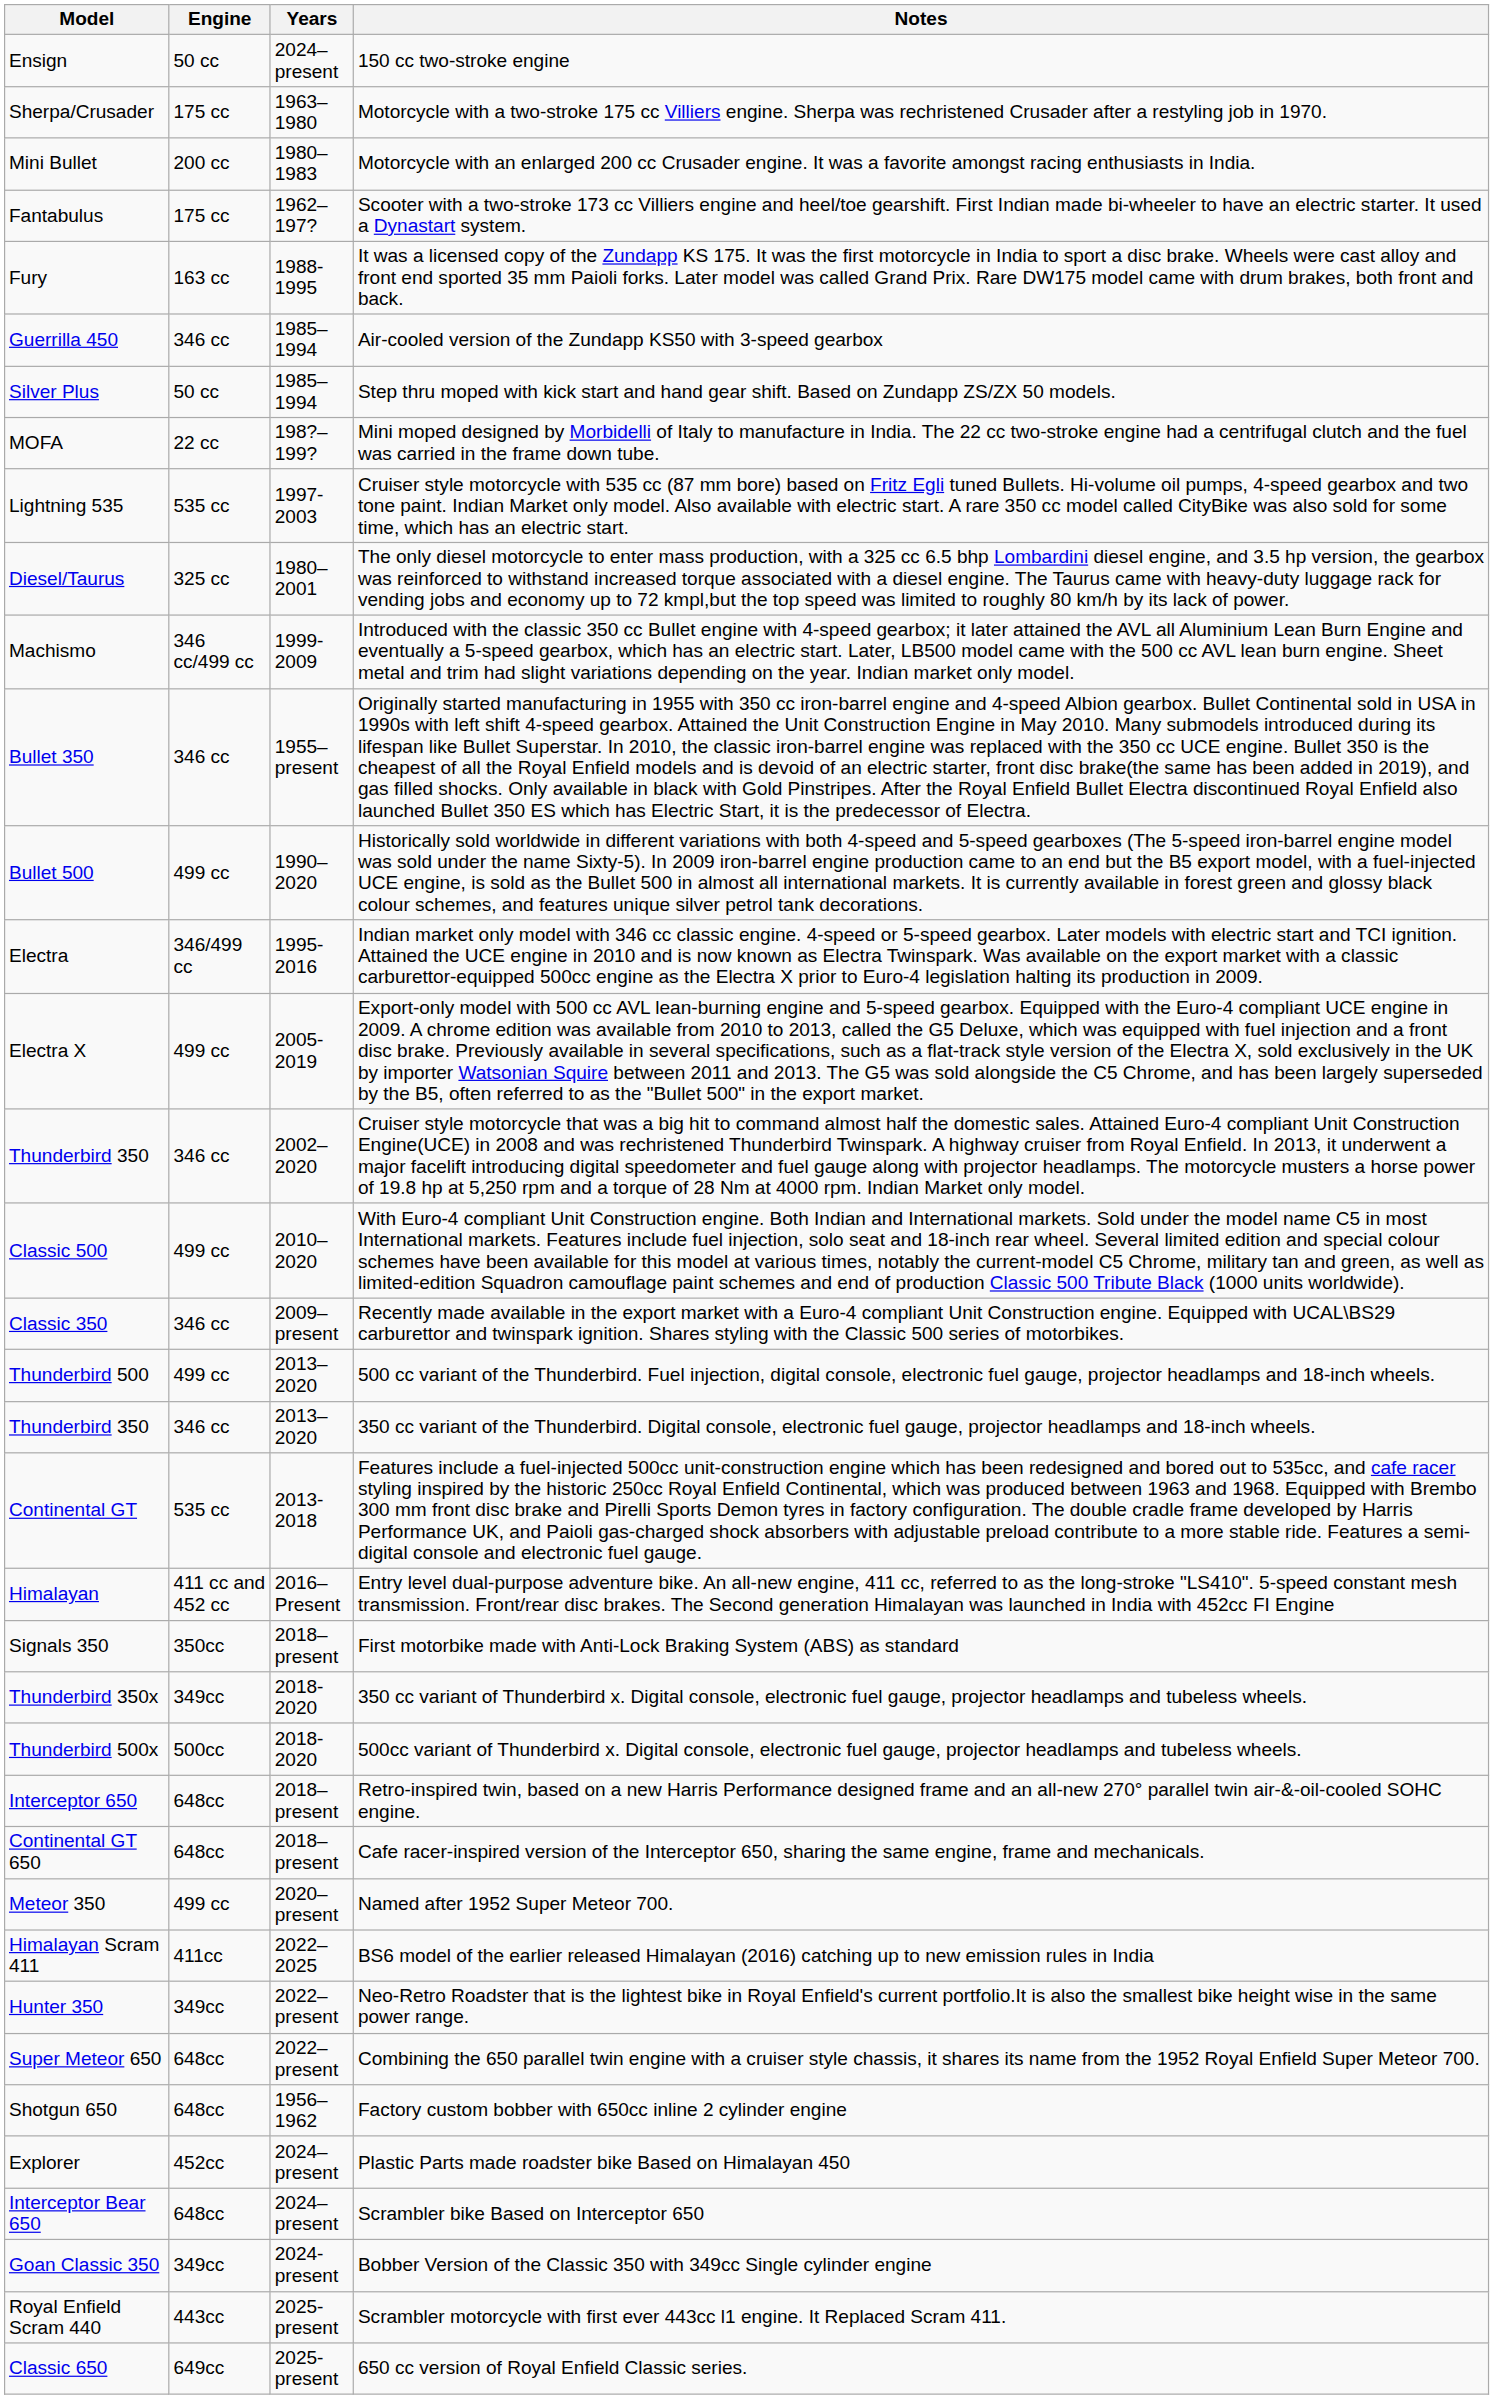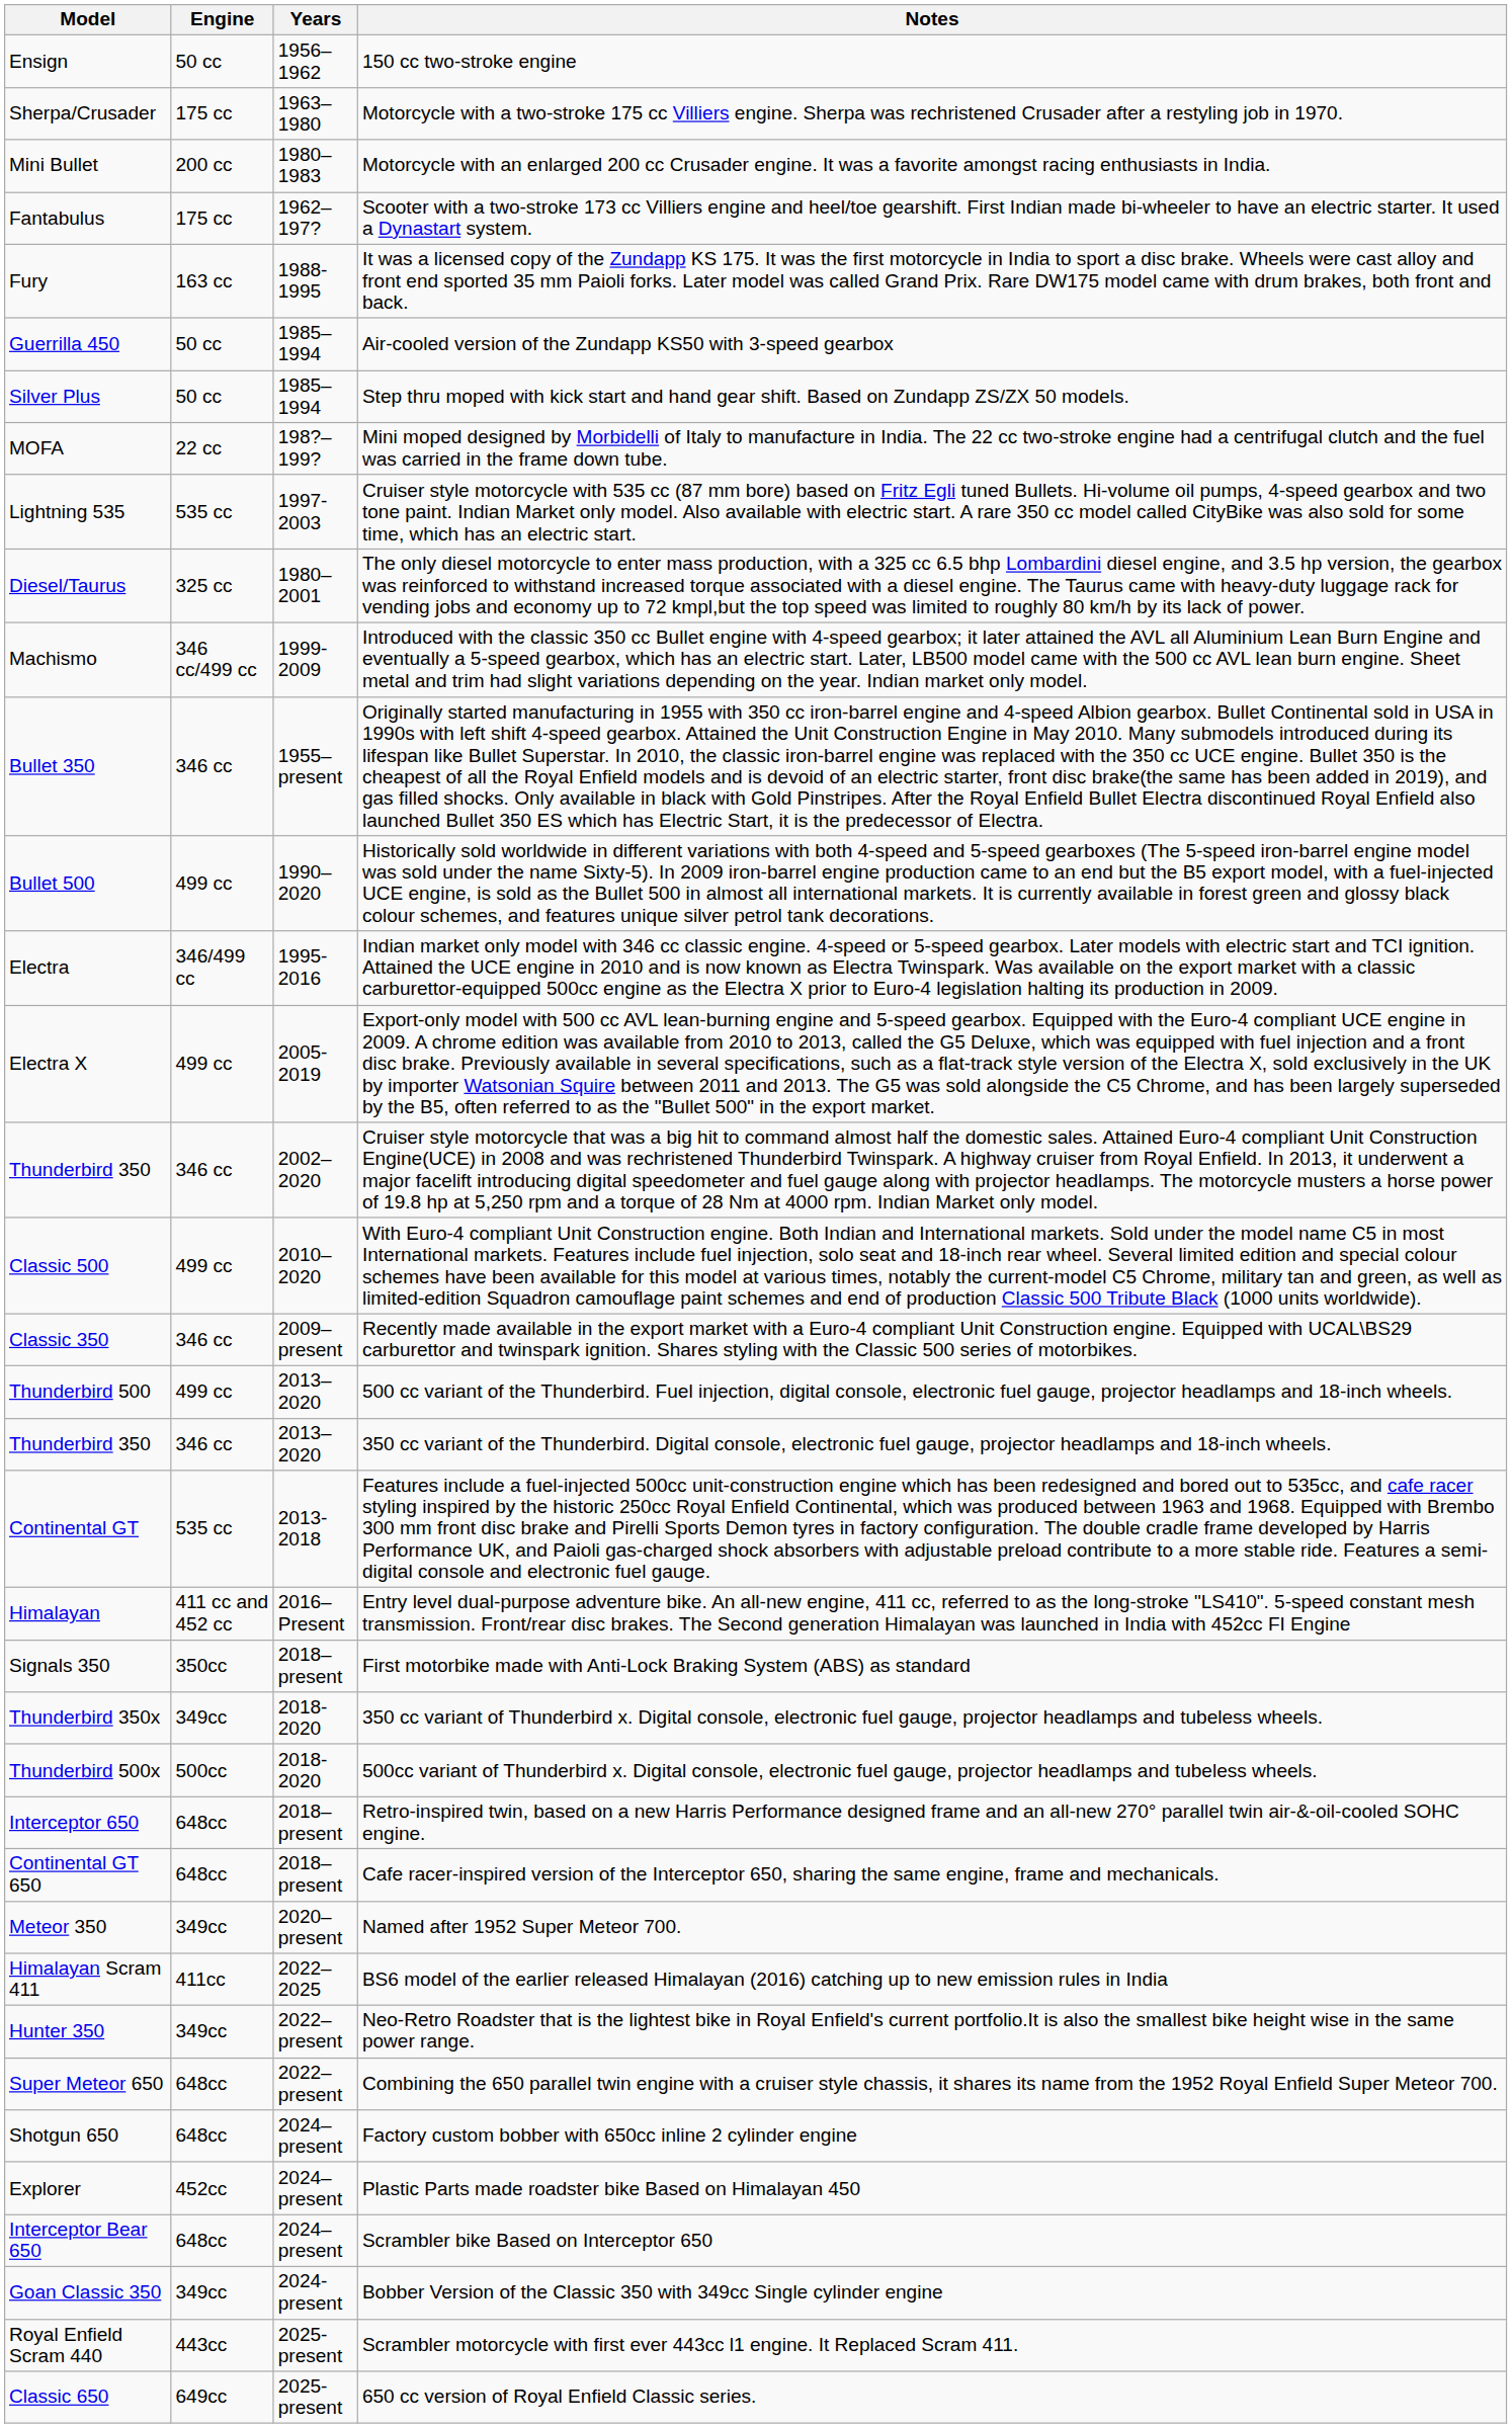 <table class="wikitable">
 <tr>
 <th>Model</th>
 <th>Engine</th>
 <th>Years</th>
 <th>Notes</th>
 </tr>
 <tr>
 <td>Ensign</td>
 <td>50 cc</td>
-<td>2024–present</td>
+<td>1956–1962</td>
 <td>150 cc two-stroke engine</td>
 </tr>
 <tr>
 <td>Sherpa/Crusader</td>
 <td>175 cc</td>
 <td>1963–1980</td>
 <td>Motorcycle with a two-stroke 175 cc <a href='#'>Villiers</a> engine. Sherpa was rechristened Crusader after a restyling job in 1970.</td>
 </tr>
 <tr>
 <td>Mini Bullet</td>
 <td>200 cc</td>
 <td>1980–1983</td>
 <td>Motorcycle with an enlarged 200 cc Crusader engine. It was a favorite amongst racing enthusiasts in India.</td>
 </tr>
 <tr>
 <td>Fantabulus</td>
 <td>175 cc</td>
 <td>1962–197?</td>
 <td>Scooter  with a two-stroke 173 cc Villiers engine and heel/toe gearshift. First Indian made bi-wheeler to have an electric starter. It used a <a href='#'>Dynastart</a> system.</td>
 </tr>
 <tr>
 <td>Fury</td>
 <td>163 cc</td>
 <td>1988-1995</td>
 <td>It was a licensed copy of the <a href='#'>Zundapp</a> KS 175. It was the first motorcycle in India to sport a disc brake. Wheels were cast alloy and front end sported 35 mm Paioli forks. Later model was called Grand Prix. Rare DW175 model came with drum brakes, both front and back.</td>
 </tr>
 <tr>
 <td><a href='#'>Guerrilla 450</a></td>
-<td>346 cc</td>
+<td>50 cc</td>
 <td>1985–1994</td>
 <td>Air-cooled version of the Zundapp KS50 with 3-speed gearbox</td>
 </tr>
 <tr>
 <td><a href='#'>Silver Plus</a></td>
 <td>50 cc</td>
 <td>1985–1994</td>
 <td>Step thru moped with kick start and hand gear shift. Based on Zundapp ZS/ZX 50 models.</td>
 </tr>
 <tr>
 <td>MOFA</td>
 <td>22 cc</td>
 <td>198?–199?</td>
 <td>Mini moped designed by <a href='#'>Morbidelli</a> of Italy to manufacture in India. The 22 cc two-stroke engine had a centrifugal clutch and the fuel was carried in the frame down tube.</td>
 </tr>
 <tr>
 <td>Lightning 535</td>
 <td>535 cc</td>
 <td>1997-2003</td>
 <td>Cruiser style motorcycle with 535 cc (87 mm bore) based on <a href='#'>Fritz Egli</a> tuned Bullets. Hi-volume oil pumps, 4-speed gearbox and two tone paint. Indian Market only model. Also available with electric start. A rare 350 cc model called CityBike was also sold for some time, which has an electric start.</td>
 </tr>
 <tr>
 <td><a href='#'>Diesel/Taurus</a></td>
 <td>325 cc</td>
 <td>1980–2001</td>
 <td>The only diesel motorcycle to enter mass production, with a 325 cc 6.5 bhp <a href='#'>Lombardini</a> diesel engine, and 3.5 hp version, the gearbox was reinforced to withstand increased torque associated with a diesel engine. The Taurus came with heavy-duty luggage rack for vending jobs and economy up to 72 kmpl,but the top speed was limited to roughly 80 km/h by its lack of power.</td>
 </tr>
 <tr>
 <td>Machismo</td>
 <td>346 cc/499 cc</td>
 <td>1999-2009</td>
 <td>Introduced with the classic 350 cc Bullet engine with 4-speed gearbox; it later attained the AVL all Aluminium Lean Burn Engine and eventually a 5-speed gearbox, which has an electric start. Later, LB500 model came with the 500 cc AVL lean burn engine. Sheet metal and trim had slight variations depending on the year. Indian market only model.</td>
 </tr>
 <tr>
 <td><a href='#'>Bullet 350</a></td>
 <td>346 cc</td>
 <td>1955–present</td>
 <td>Originally started manufacturing in 1955 with 350 cc iron-barrel engine and 4-speed Albion gearbox. Bullet Continental sold in USA in 1990s with left shift 4-speed gearbox. Attained the Unit Construction Engine in May 2010. Many submodels introduced during its lifespan like Bullet Superstar. In 2010, the classic iron-barrel engine was replaced with the 350 cc UCE engine. Bullet 350 is the cheapest of all the Royal Enfield models and is devoid of an electric starter, front disc brake(the same has been added in 2019), and gas filled shocks. Only available in black with Gold Pinstripes. After the Royal Enfield Bullet Electra discontinued Royal Enfield also launched Bullet 350 ES which has Electric Start, it is the predecessor of Electra.</td>
 </tr>
 <tr>
 <td><a href='#'>Bullet 500</a></td>
 <td>499 cc</td>
 <td>1990–2020</td>
 <td>Historically sold worldwide in different variations with both 4-speed and 5-speed gearboxes (The 5-speed iron-barrel engine model was sold under the name Sixty-5). In 2009 iron-barrel engine production came to an end but the B5 export model, with a fuel-injected UCE engine, is sold as the Bullet 500 in almost all international markets. It is currently available in forest green and glossy black colour schemes, and features unique silver petrol tank decorations.</td>
 </tr>
 <tr>
 <td>Electra</td>
 <td>346/499 cc</td>
 <td>1995-2016</td>
 <td>Indian market only model with 346 cc classic engine. 4-speed or 5-speed gearbox. Later models with electric start and TCI ignition. Attained the UCE engine in 2010 and is now known as Electra Twinspark. Was available on the export market with a classic carburettor-equipped 500cc engine as the Electra X prior to Euro-4 legislation halting its production in 2009.</td>
 </tr>
 <tr>
 <td>Electra X</td>
 <td>499 cc</td>
 <td>2005-2019</td>
 <td>Export-only model with 500 cc AVL lean-burning engine and 5-speed gearbox. Equipped with the Euro-4 compliant UCE engine in 2009. A chrome edition was available from 2010 to 2013, called the G5 Deluxe, which was equipped with fuel injection and a front disc brake. Previously available in several specifications, such as a flat-track style version of the Electra  X, sold exclusively in the UK by importer <a href='#'>Watsonian Squire</a> between 2011 and 2013. The G5 was sold alongside the C5 Chrome, and has been largely superseded by the B5, often referred to as the "Bullet 500" in the export market.</td>
 </tr>
 <tr>
 <td><a href='#'>Thunderbird</a> 350</td>
 <td>346 cc</td>
 <td>2002–2020</td>
 <td>Cruiser style motorcycle that was a big hit to command almost half the domestic sales. Attained Euro-4 compliant Unit Construction Engine(UCE) in 2008 and was rechristened Thunderbird Twinspark. A highway cruiser from Royal Enfield. In 2013, it underwent a major facelift introducing digital speedometer and fuel gauge along with projector headlamps. The motorcycle musters a horse power of 19.8 hp at 5,250 rpm and a torque of 28 Nm at 4000 rpm. Indian Market only model.</td>
 </tr>
 <tr>
 <td><a href='#'>Classic 500</a></td>
 <td>499 cc</td>
 <td>2010–2020</td>
 <td>With Euro-4 compliant Unit Construction engine. Both Indian and International markets. Sold under the model name C5 in most International markets. Features include fuel injection, solo seat and 18-inch rear wheel. Several limited edition and special colour schemes have been available for this model at various times, notably the current-model C5 Chrome, military tan and green, as well as limited-edition Squadron camouflage paint schemes and end of production <a href='#'>Classic 500 Tribute Black</a> (1000 units worldwide).</td>
 </tr>
 <tr>
 <td><a href='#'>Classic 350</a></td>
 <td>346 cc</td>
 <td>2009–present</td>
 <td>Recently made available in the export market with a Euro-4 compliant Unit Construction engine. Equipped with UCAL\BS29 carburettor and twinspark ignition. Shares styling with the Classic 500 series of motorbikes.</td>
 </tr>
 <tr>
 <td><a href='#'>Thunderbird</a> 500</td>
 <td>499 cc</td>
 <td>2013–2020</td>
 <td>500 cc variant of the Thunderbird. Fuel injection, digital console, electronic fuel gauge, projector headlamps and 18-inch wheels.</td>
 </tr>
 <tr>
 <td><a href='#'>Thunderbird</a> 350</td>
 <td>346 cc</td>
 <td>2013–2020</td>
 <td>350 cc variant of the Thunderbird. Digital console, electronic fuel gauge, projector headlamps and 18-inch wheels.</td>
 </tr>
 <tr>
 <td><a href='#'>Continental GT</a></td>
 <td>535 cc</td>
 <td>2013-2018</td>
 <td>Features include a fuel-injected 500cc unit-construction engine which has been redesigned and bored out to 535cc, and <a href='#'>cafe racer</a> styling inspired by the historic 250cc Royal Enfield Continental, which was produced between 1963 and 1968. Equipped with Brembo 300 mm front disc brake and Pirelli Sports Demon tyres in factory configuration. The double cradle frame developed by Harris Performance UK, and Paioli gas-charged shock absorbers with adjustable preload contribute to a more stable ride. Features a semi-digital console and electronic fuel gauge.</td>
 </tr>
 <tr>
 <td><a href='#'>Himalayan</a></td>
 <td>411 cc and 452 cc</td>
 <td>2016–Present</td>
 <td>Entry level dual-purpose adventure bike. An all-new engine, 411 cc, referred to as the long-stroke "LS410". 5-speed constant mesh transmission. Front/rear disc brakes. The Second generation Himalayan was launched in India with 452cc FI Engine</td>
 </tr>
 <tr>
 <td>Signals 350</td>
 <td>350cc</td>
 <td>2018–present</td>
 <td>First motorbike made with Anti-Lock Braking System (ABS) as standard</td>
 </tr>
 <tr>
 <td><a href='#'>Thunderbird</a> 350x</td>
 <td>349cc</td>
 <td>2018-2020</td>
 <td>350 cc variant of Thunderbird x. Digital console, electronic fuel gauge, projector headlamps and tubeless wheels.</td>
 </tr>
 <tr>
 <td><a href='#'>Thunderbird</a> 500x</td>
 <td>500cc</td>
 <td>2018-2020</td>
 <td>500cc variant of Thunderbird x. Digital console, electronic fuel gauge, projector headlamps and tubeless wheels.</td>
 </tr>
 <tr>
 <td><a href='#'>Interceptor 650</a></td>
 <td>648cc</td>
 <td>2018–present</td>
 <td>Retro-inspired twin, based on a new Harris Performance designed frame and an all-new 270° parallel twin air-&-oil-cooled SOHC engine.</td>
 </tr>
 <tr>
 <td><a href='#'>Continental GT</a> 650</td>
 <td>648cc</td>
 <td>2018–present</td>
 <td>Cafe racer-inspired version of the Interceptor 650, sharing the same engine, frame and mechanicals.</td>
 </tr>
 <tr>
 <td><a href='#'>Meteor</a> 350</td>
-<td>499 cc</td>
+<td>349cc</td>
 <td>2020–present</td>
 <td>Named after 1952 Super Meteor 700.</td>
 </tr>
 <tr>
 <td><a href='#'>Himalayan</a> Scram 411</td>
 <td>411cc</td>
 <td>2022–2025</td>
 <td>BS6 model of the earlier released Himalayan (2016) catching up to new emission rules in India</td>
 </tr>
 <tr>
 <td><a href='#'>Hunter 350</a></td>
 <td>349cc</td>
 <td>2022–present</td>
 <td>Neo-Retro Roadster that is the lightest bike in Royal Enfield's current portfolio.It is also the smallest bike height wise in the same power range.</td>
 </tr>
 <tr>
 <td><a href='#'>Super Meteor</a> 650</td>
 <td>648cc</td>
 <td>2022–present</td>
 <td>Combining the 650 parallel twin engine with a cruiser style chassis, it shares its name from the 1952 Royal Enfield Super Meteor 700.</td>
 </tr>
 <tr>
 <td>Shotgun 650</td>
 <td>648cc</td>
-<td>1956–1962</td>
+<td>2024–present</td>
 <td>Factory custom bobber with 650cc inline 2 cylinder engine</td>
 </tr>
 <tr>
 <td>Explorer</td>
 <td>452cc</td>
 <td>2024–present</td>
 <td>Plastic Parts made roadster bike Based on Himalayan 450</td>
 </tr>
 <tr>
 <td><a href='#'>Interceptor Bear 650</a></td>
 <td>648cc</td>
 <td>2024–present</td>
 <td>Scrambler bike Based on Interceptor 650</td>
 </tr>
 <tr>
 <td><a href='#'>Goan Classic 350</a></td>
 <td>349cc</td>
 <td>2024-present</td>
 <td>Bobber Version of the Classic 350 with 349cc Single cylinder engine</td>
 </tr>
 <tr>
 <td>Royal Enfield Scram 440</td>
 <td>443cc</td>
 <td>2025-present</td>
 <td>Scrambler motorcycle with first ever 443cc l1 engine. It Replaced Scram 411.</td>
 </tr>
 <tr>
 <td><a href='#'>Classic 650</a></td>
 <td>649cc</td>
 <td>2025-present</td>
 <td>650 cc version of Royal Enfield Classic series.</td>
 </tr>
 </table>
